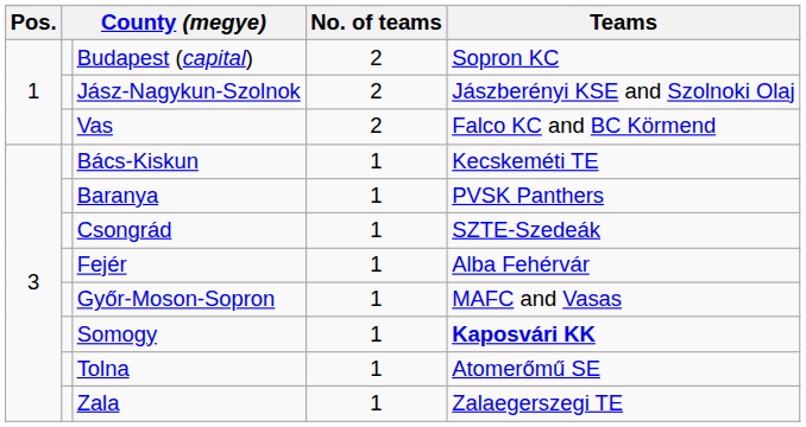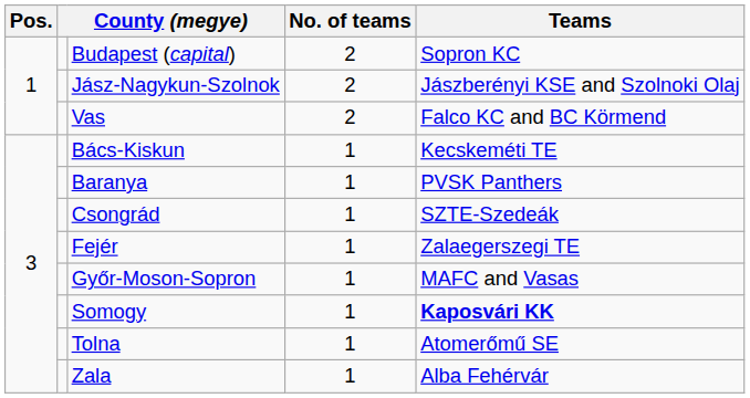 <table class="wikitable">
 <tr>
 <th>Pos.</th>
 <th colspan=2><a href='#'>County</a> <em>(megye)</em></th>
 <th>No. of teams</th>
 <th>Teams</th>
 </tr>
 <tr>
 <td rowspan="3" align="center">1</td>
 <td align=center></td>
 <td><a href='#'>Budapest</a> (<em><a href='#'>capital</a></em>)</td>
 <td align="center">2</td>
 <td><a href='#'>Sopron KC</a></td>
 </tr>
 <tr>
 <td align=center></td>
 <td><a href='#'>Jász-Nagykun-Szolnok</a></td>
 <td align="center">2</td>
 <td><a href='#'>Jászberényi KSE</a> and <a href='#'>Szolnoki Olaj</a></td>
 </tr>
 <tr>
 <td align=center></td>
 <td><a href='#'>Vas</a></td>
 <td align="center">2</td>
 <td><a href='#'>Falco KC</a> and <a href='#'>BC Körmend</a></td>
 </tr>
 <tr>
 <td rowspan="8" align="center">3</td>
 <td align=center></td>
 <td><a href='#'>Bács-Kiskun</a></td>
 <td align="center">1</td>
 <td><a href='#'>Kecskeméti TE</a></td>
 </tr>
 <tr>
 <td align=center></td>
 <td><a href='#'>Baranya</a></td>
 <td align="center">1</td>
 <td><a href='#'>PVSK Panthers</a></td>
 </tr>
 <tr>
 <td align=center></td>
 <td><a href='#'>Csongrád</a></td>
 <td align="center">1</td>
 <td><a href='#'>SZTE-Szedeák</a></td>
 </tr>
 <tr>
 <td align=center></td>
 <td><a href='#'>Fejér</a></td>
 <td align="center">1</td>
-<td><a href='#'>Alba Fehérvár</a></td>
+<td><a href='#'>Zalaegerszegi TE</a></td>
 </tr>
 <tr>
 <td align=center></td>
 <td><a href='#'>Győr-Moson-Sopron</a></td>
 <td align="center">1</td>
 <td><a href='#'>MAFC</a> and <a href='#'>Vasas</a></td>
 </tr>
 <tr>
 <td align=center></td>
 <td><a href='#'>Somogy</a></td>
 <td align="center">1</td>
 <td><strong><a href='#'>Kaposvári KK</a></strong></td>
 </tr>
 <tr>
 <td align=center></td>
 <td><a href='#'>Tolna</a></td>
 <td align="center">1</td>
 <td><a href='#'>Atomerőmű SE</a></td>
 </tr>
 <tr>
 <td align=center></td>
 <td><a href='#'>Zala</a></td>
 <td align="center">1</td>
-<td><a href='#'>Zalaegerszegi TE</a></td>
+<td><a href='#'>Alba Fehérvár</a></td>
 </tr>
 </table>
